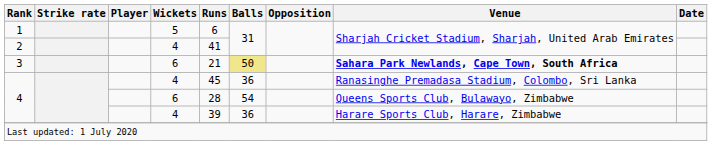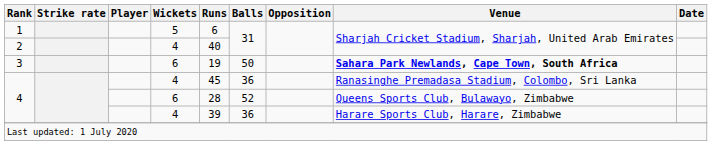 <table class="wikitable plainrowheaders sortable">
 <tr>
 <th scope=col>Rank</th>
 <th scope=col>Strike rate</th>
 <th scope=col>Player</th>
 <th scope=col>Wickets</th>
 <th scope=col>Runs</th>
 <th scope=col>Balls</th>
 <th scope=col>Opposition</th>
 <th scope=col>Venue</th>
 <th scope=col>Date</th>
 </tr>
 <tr>
 <td style="text-align:center">1</td>
 <th scope=row style=text-align:center;></th>
 <td></td>
 <td style="text-align:center">5</td>
 <td style="text-align:center">6</td>
 <td style="text-align:center" rowspan=2>31</td>
 <td rowspan=2></td>
 <td rowspan=2><a href='#'>Sharjah Cricket Stadium</a>, <a href='#'>Sharjah</a>, United Arab Emirates</td>
 <td></td>
 </tr>
 <tr>
 <td style="text-align:center">2</td>
 <th scope=row style=text-align:center;></th>
 <td></td>
 <td style="text-align:center">4</td>
-<td style="text-align:center">41</td>
+<td style="text-align:center">40</td>
 <td></td>
 </tr>
 <tr>
 <td style="text-align:center">3</td>
 <th scope=row style=text-align:center;></th>
 <td></td>
 <td style="text-align:center">6</td>
-<td style="text-align:center">21</td>
-<td style="background: khaki; text-align:center">50</td>
+<td style="text-align:center">19</td>
+<td style="text-align:center">50</td>
 <td></td>
 <td><strong><a href='#'>Sahara Park Newlands</a>, <a href='#'>Cape Town</a>, South Africa</strong></td>
 <td></td>
 </tr>
 <tr>
 <td style="text-align:center" rowspan=3>4</td>
 <th scope=row style=text-align:center; rowspan=3></th>
 <td></td>
 <td style="text-align:center">4</td>
 <td style="text-align:center">45</td>
 <td style="text-align:center">36</td>
 <td></td>
 <td><a href='#'>Ranasinghe Premadasa Stadium</a>, <a href='#'>Colombo</a>, Sri Lanka</td>
 <td></td>
 </tr>
 <tr>
 <td></td>
 <td style="text-align:center">6</td>
 <td style="text-align:center">28</td>
-<td style="text-align:center">54</td>
+<td style="text-align:center">52</td>
 <td></td>
 <td><a href='#'>Queens Sports Club</a>, <a href='#'>Bulawayo</a>, Zimbabwe</td>
 <td></td>
 </tr>
 <tr>
 <td></td>
 <td style="text-align:center">4</td>
 <td style="text-align:center">39</td>
 <td style="text-align:center">36</td>
 <td></td>
 <td><a href='#'>Harare Sports Club</a>, <a href='#'>Harare</a>, Zimbabwe</td>
 <td></td>
 </tr>
 <tr>
 </tr>
 <tr class=sortbottom>
 <td colspan=9><small>Last updated: 1 July 2020</small></td>
 </tr>
 </table>
